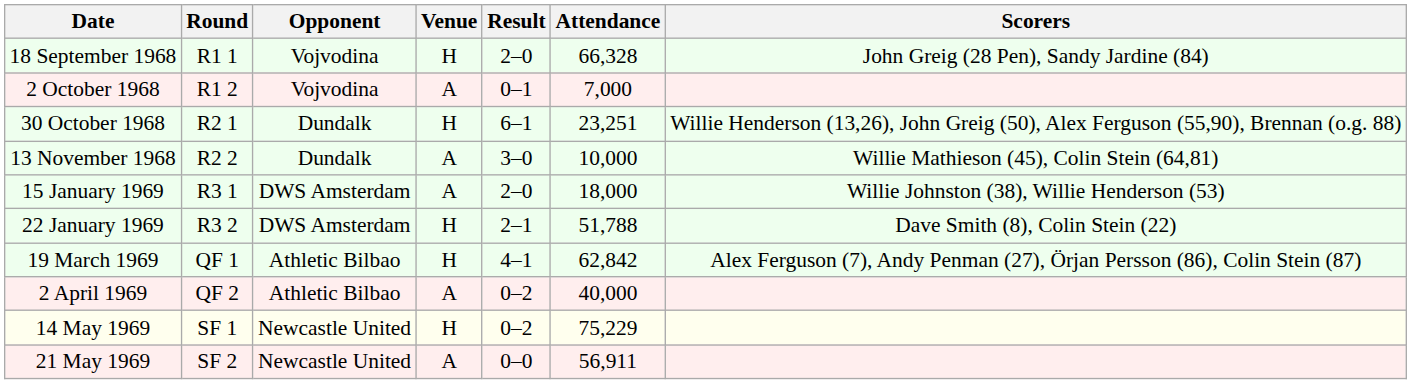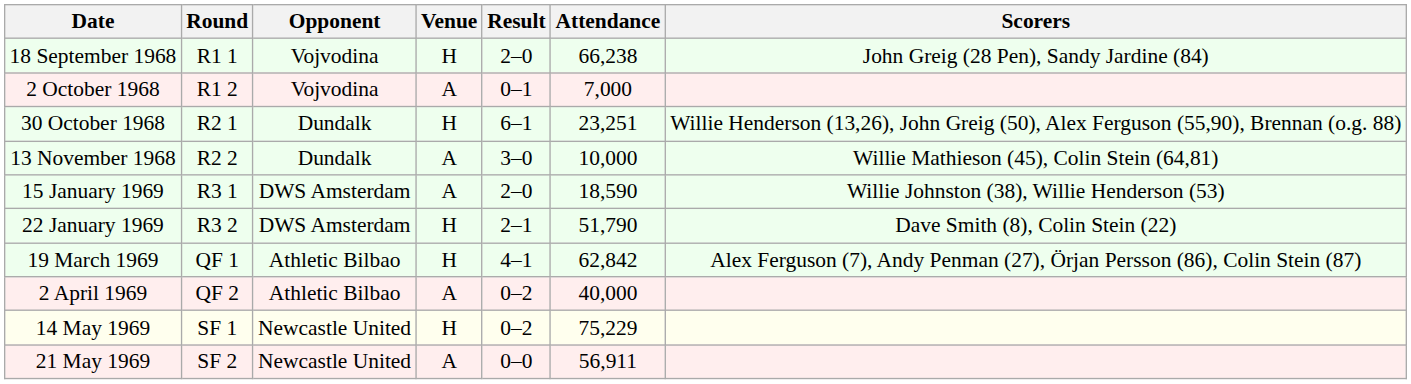 <table class="wikitable sortable" style="font-size:100%; text-align:center">
 <tr>
 <th>Date</th>
 <th>Round</th>
 <th>Opponent</th>
 <th>Venue</th>
 <th>Result</th>
 <th>Attendance</th>
 <th>Scorers</th>
 </tr>
 <tr bgcolor = "#EEFFEE">
 <td>18 September 1968</td>
 <td>R1 1</td>
 <td>Vojvodina</td>
 <td>H</td>
 <td>2–0</td>
-<td>66,328</td>
+<td>66,238</td>
 <td>John Greig (28 Pen), Sandy Jardine (84)</td>
 </tr>
 <tr bgcolor = "#FFEEEE">
 <td>2 October 1968</td>
 <td>R1 2</td>
 <td>Vojvodina</td>
 <td>A</td>
 <td>0–1</td>
 <td>7,000</td>
 <td></td>
 </tr>
 <tr bgcolor = "#EEFFEE">
 <td>30 October 1968</td>
 <td>R2 1</td>
 <td>Dundalk</td>
 <td>H</td>
 <td>6–1</td>
 <td>23,251</td>
 <td>Willie Henderson (13,26), John Greig (50), Alex Ferguson (55,90), Brennan (o.g. 88)</td>
 </tr>
 <tr bgcolor = "#EEFFEE">
 <td>13 November 1968</td>
 <td>R2 2</td>
 <td>Dundalk</td>
 <td>A</td>
 <td>3–0</td>
 <td>10,000</td>
 <td>Willie Mathieson (45), Colin Stein (64,81)</td>
 </tr>
 <tr bgcolor = "#EEFFEE">
 <td>15 January 1969</td>
 <td>R3 1</td>
 <td>DWS Amsterdam</td>
 <td>A</td>
 <td>2–0</td>
-<td>18,000</td>
+<td>18,590</td>
 <td>Willie Johnston (38), Willie Henderson (53)</td>
 </tr>
 <tr bgcolor = "#EEFFEE">
 <td>22 January 1969</td>
 <td>R3 2</td>
 <td>DWS Amsterdam</td>
 <td>H</td>
 <td>2–1</td>
-<td>51,788</td>
+<td>51,790</td>
 <td>Dave Smith (8), Colin Stein (22)</td>
 </tr>
 <tr bgcolor = "#EEFFEE">
 <td>19 March 1969</td>
 <td>QF 1</td>
 <td>Athletic Bilbao</td>
 <td>H</td>
 <td>4–1</td>
 <td>62,842</td>
 <td>Alex Ferguson (7), Andy Penman (27), Örjan Persson (86), Colin Stein (87)</td>
 </tr>
 <tr bgcolor = "#FFEEEE">
 <td>2 April 1969</td>
 <td>QF 2</td>
 <td>Athletic Bilbao</td>
 <td>A</td>
 <td>0–2</td>
 <td>40,000</td>
 <td></td>
 </tr>
 <tr bgcolor = "#FFFFEE">
 <td>14 May 1969</td>
 <td>SF 1</td>
 <td>Newcastle United</td>
 <td>H</td>
 <td>0–2</td>
 <td>75,229</td>
 <td></td>
 </tr>
 <tr bgcolor = "#FFEEEE">
 <td>21 May 1969</td>
 <td>SF 2</td>
 <td>Newcastle United</td>
 <td>A</td>
 <td>0–0</td>
 <td>56,911</td>
 <td></td>
 </tr>
 </table>
